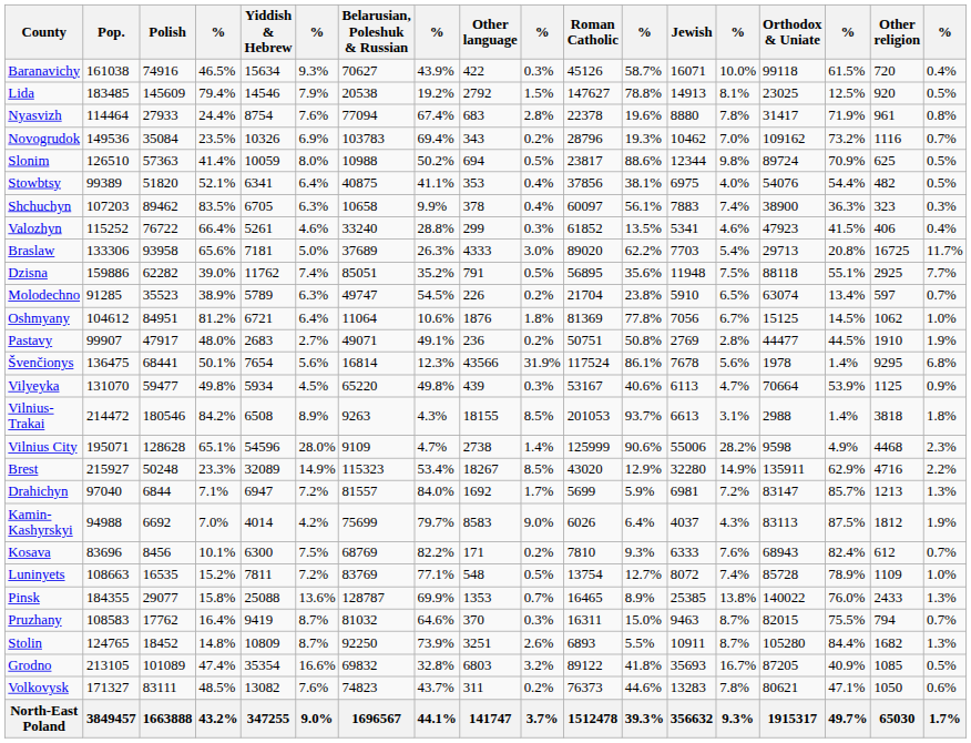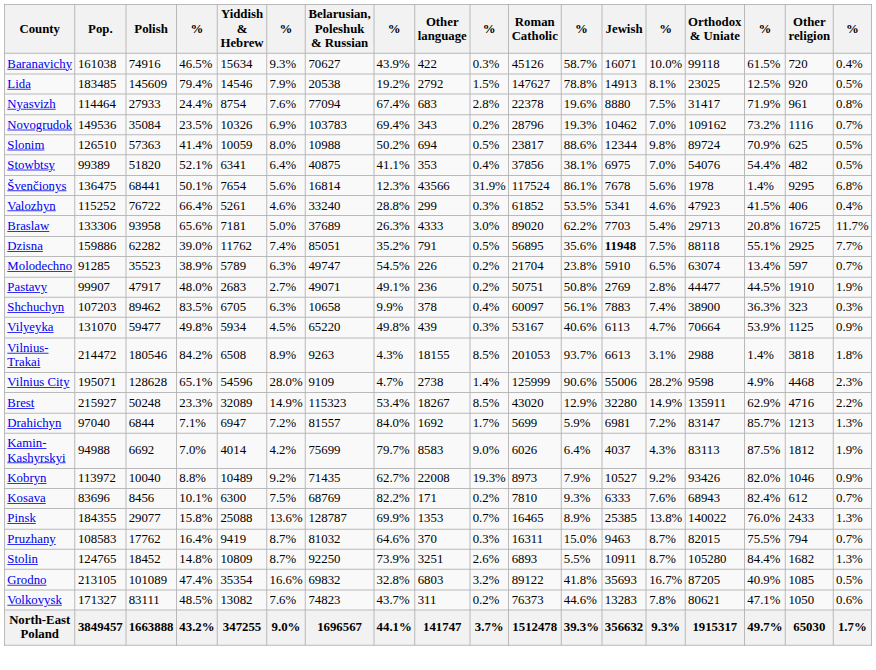 <table class="wikitable sortable mw-collapsible">
 <tr>
 <th>County</th>
 <th>Pop.</th>
 <th>Polish</th>
 <th>%</th>
 <th>Yiddish & Hebrew</th>
 <th>%</th>
 <th>Belarusian, Poleshuk & Russian</th>
 <th>%</th>
 <th>Other language</th>
 <th>%</th>
 <th>Roman Catholic</th>
 <th>%</th>
 <th>Jewish</th>
 <th>%</th>
 <th>Orthodox & Uniate</th>
 <th>%</th>
 <th>Other religion<br></th>
 <th>%</th>
 </tr>
 <tr>
 <td><a href='#'>Baranavichy</a></td>
 <td>161038</td>
 <td>74916</td>
 <td>46.5%</td>
 <td>15634</td>
 <td>9.3%</td>
 <td>70627</td>
 <td>43.9%</td>
 <td>422</td>
 <td>0.3%</td>
 <td>45126</td>
 <td>58.7%</td>
 <td>16071</td>
 <td>10.0%</td>
 <td>99118</td>
 <td>61.5%</td>
 <td>720</td>
 <td>0.4%</td>
 </tr>
 <tr>
 <td><a href='#'>Lida</a></td>
 <td>183485</td>
 <td>145609</td>
 <td>79.4%</td>
 <td>14546</td>
 <td>7.9%</td>
 <td>20538</td>
 <td>19.2%</td>
 <td>2792</td>
 <td>1.5%</td>
 <td>147627</td>
 <td>78.8%</td>
 <td>14913</td>
 <td>8.1%</td>
 <td>23025</td>
 <td>12.5%</td>
 <td>920</td>
 <td>0.5%</td>
 </tr>
 <tr>
 <td><a href='#'>Nyasvizh</a></td>
 <td>114464</td>
 <td>27933</td>
 <td>24.4%</td>
 <td>8754</td>
 <td>7.6%</td>
 <td>77094</td>
 <td>67.4%</td>
 <td>683</td>
 <td>2.8%</td>
 <td>22378</td>
 <td>19.6%</td>
 <td>8880</td>
-<td>7.8%</td>
+<td>7.5%</td>
 <td>31417</td>
 <td>71.9%</td>
 <td>961</td>
 <td>0.8%</td>
 </tr>
 <tr>
 <td><a href='#'>Novogrudok</a></td>
 <td>149536</td>
 <td>35084</td>
 <td>23.5%</td>
 <td>10326</td>
 <td>6.9%</td>
 <td>103783</td>
 <td>69.4%</td>
 <td>343</td>
 <td>0.2%</td>
 <td>28796</td>
 <td>19.3%</td>
 <td>10462</td>
 <td>7.0%</td>
 <td>109162</td>
 <td>73.2%</td>
 <td>1116</td>
 <td>0.7%</td>
 </tr>
 <tr>
 <td><a href='#'>Slonim</a></td>
 <td>126510</td>
 <td>57363</td>
 <td>41.4%</td>
 <td>10059</td>
 <td>8.0%</td>
 <td>10988</td>
 <td>50.2%</td>
 <td>694</td>
 <td>0.5%</td>
 <td>23817</td>
 <td>88.6%</td>
 <td>12344</td>
 <td>9.8%</td>
 <td>89724</td>
 <td>70.9%</td>
 <td>625</td>
 <td>0.5%</td>
 </tr>
 <tr>
 <td><a href='#'>Stowbtsy</a></td>
 <td>99389</td>
 <td>51820</td>
 <td>52.1%</td>
 <td>6341</td>
 <td>6.4%</td>
 <td>40875</td>
 <td>41.1%</td>
 <td>353</td>
 <td>0.4%</td>
 <td>37856</td>
 <td>38.1%</td>
 <td>6975</td>
-<td>4.0%</td>
+<td>7.0%</td>
 <td>54076</td>
 <td>54.4%</td>
 <td>482</td>
 <td>0.5%</td>
 </tr>
 <tr>
-<td><a href='#'>Shchuchyn</a></td>
-<td>107203</td>
-<td>89462</td>
-<td>83.5%</td>
-<td>6705</td>
-<td>6.3%</td>
-<td>10658</td>
-<td>9.9%</td>
-<td>378</td>
-<td>0.4%</td>
-<td>60097</td>
-<td>56.1%</td>
-<td>7883</td>
-<td>7.4%</td>
-<td>38900</td>
-<td>36.3%</td>
-<td>323</td>
-<td>0.3%</td>
+<td><a href='#'>Švenčionys</a></td>
+<td>136475</td>
+<td>68441</td>
+<td>50.1%</td>
+<td>7654</td>
+<td>5.6%</td>
+<td>16814</td>
+<td>12.3%</td>
+<td>43566</td>
+<td>31.9%</td>
+<td>117524</td>
+<td>86.1%</td>
+<td>7678</td>
+<td>5.6%</td>
+<td>1978</td>
+<td>1.4%</td>
+<td>9295</td>
+<td>6.8%</td>
 </tr>
 <tr>
 <td><a href='#'>Valozhyn</a></td>
 <td>115252</td>
 <td>76722</td>
 <td>66.4%</td>
 <td>5261</td>
 <td>4.6%</td>
 <td>33240</td>
 <td>28.8%</td>
 <td>299</td>
 <td>0.3%</td>
 <td>61852</td>
-<td>13.5%</td>
+<td>53.5%</td>
 <td>5341</td>
 <td>4.6%</td>
 <td>47923</td>
 <td>41.5%</td>
 <td>406</td>
 <td>0.4%</td>
 </tr>
 <tr>
 <td><a href='#'>Braslaw</a></td>
 <td>133306</td>
 <td>93958</td>
 <td>65.6%</td>
 <td>7181</td>
 <td>5.0%</td>
 <td>37689</td>
 <td>26.3%</td>
 <td>4333</td>
 <td>3.0%</td>
 <td>89020</td>
 <td>62.2%</td>
 <td>7703</td>
 <td>5.4%</td>
 <td>29713</td>
 <td>20.8%</td>
 <td>16725</td>
 <td>11.7%</td>
 </tr>
 <tr>
 <td><a href='#'>Dzisna</a></td>
 <td>159886</td>
 <td>62282</td>
 <td>39.0%</td>
 <td>11762</td>
 <td>7.4%</td>
 <td>85051</td>
 <td>35.2%</td>
 <td>791</td>
 <td>0.5%</td>
 <td>56895</td>
 <td>35.6%</td>
-<td>11948</td>
+<td><strong>11948</strong></td>
 <td>7.5%</td>
 <td>88118</td>
 <td>55.1%</td>
 <td>2925</td>
 <td>7.7%</td>
 </tr>
 <tr>
 <td><a href='#'>Molodechno</a></td>
 <td>91285</td>
 <td>35523</td>
 <td>38.9%</td>
 <td>5789</td>
 <td>6.3%</td>
 <td>49747</td>
 <td>54.5%</td>
 <td>226</td>
 <td>0.2%</td>
 <td>21704</td>
 <td>23.8%</td>
 <td>5910</td>
 <td>6.5%</td>
 <td>63074</td>
 <td>13.4%</td>
 <td>597</td>
 <td>0.7%</td>
 </tr>
 <tr>
-<td><a href='#'>Oshmyany</a></td>
-<td>104612</td>
-<td>84951</td>
-<td>81.2%</td>
-<td>6721</td>
-<td>6.4%</td>
-<td>11064</td>
-<td>10.6%</td>
-<td>1876</td>
-<td>1.8%</td>
-<td>81369</td>
-<td>77.8%</td>
-<td>7056</td>
-<td>6.7%</td>
-<td>15125</td>
-<td>14.5%</td>
-<td>1062</td>
-<td>1.0%</td>
-</tr>
-<tr>
 <td><a href='#'>Pastavy</a></td>
 <td>99907</td>
 <td>47917</td>
 <td>48.0%</td>
 <td>2683</td>
 <td>2.7%</td>
 <td>49071</td>
 <td>49.1%</td>
 <td>236</td>
 <td>0.2%</td>
 <td>50751</td>
 <td>50.8%</td>
 <td>2769</td>
 <td>2.8%</td>
 <td>44477</td>
 <td>44.5%</td>
 <td>1910</td>
 <td>1.9%</td>
 </tr>
 <tr>
-<td><a href='#'>Švenčionys</a></td>
-<td>136475</td>
-<td>68441</td>
-<td>50.1%</td>
-<td>7654</td>
-<td>5.6%</td>
-<td>16814</td>
-<td>12.3%</td>
-<td>43566</td>
-<td>31.9%</td>
-<td>117524</td>
-<td>86.1%</td>
-<td>7678</td>
-<td>5.6%</td>
-<td>1978</td>
-<td>1.4%</td>
-<td>9295</td>
-<td>6.8%</td>
+<td><a href='#'>Shchuchyn</a></td>
+<td>107203</td>
+<td>89462</td>
+<td>83.5%</td>
+<td>6705</td>
+<td>6.3%</td>
+<td>10658</td>
+<td>9.9%</td>
+<td>378</td>
+<td>0.4%</td>
+<td>60097</td>
+<td>56.1%</td>
+<td>7883</td>
+<td>7.4%</td>
+<td>38900</td>
+<td>36.3%</td>
+<td>323</td>
+<td>0.3%</td>
 </tr>
 <tr>
 <td><a href='#'>Vilyeyka</a></td>
 <td>131070</td>
 <td>59477</td>
 <td>49.8%</td>
 <td>5934</td>
 <td>4.5%</td>
 <td>65220</td>
 <td>49.8%</td>
 <td>439</td>
 <td>0.3%</td>
 <td>53167</td>
 <td>40.6%</td>
 <td>6113</td>
 <td>4.7%</td>
 <td>70664</td>
 <td>53.9%</td>
 <td>1125</td>
 <td>0.9%</td>
 </tr>
 <tr>
 <td><a href='#'>Vilnius-Trakai</a></td>
 <td>214472</td>
 <td>180546</td>
 <td>84.2%</td>
 <td>6508</td>
 <td>8.9%</td>
 <td>9263</td>
 <td>4.3%</td>
 <td>18155</td>
 <td>8.5%</td>
 <td>201053</td>
 <td>93.7%</td>
 <td>6613</td>
 <td>3.1%</td>
 <td>2988</td>
 <td>1.4%</td>
 <td>3818</td>
 <td>1.8%</td>
 </tr>
 <tr>
 <td><a href='#'>Vilnius City</a></td>
 <td>195071</td>
 <td>128628</td>
 <td>65.1%</td>
 <td>54596</td>
 <td>28.0%</td>
 <td>9109</td>
 <td>4.7%</td>
 <td>2738</td>
 <td>1.4%</td>
 <td>125999</td>
 <td>90.6%</td>
 <td>55006</td>
 <td>28.2%</td>
 <td>9598</td>
 <td>4.9%</td>
 <td>4468</td>
 <td>2.3%</td>
 </tr>
 <tr>
 <td><a href='#'>Brest</a></td>
 <td>215927</td>
 <td>50248</td>
 <td>23.3%</td>
 <td>32089</td>
 <td>14.9%</td>
 <td>115323</td>
 <td>53.4%</td>
 <td>18267</td>
 <td>8.5%</td>
 <td>43020</td>
 <td>12.9%</td>
 <td>32280</td>
 <td>14.9%</td>
 <td>135911</td>
 <td>62.9%</td>
 <td>4716</td>
 <td>2.2%</td>
 </tr>
 <tr>
 <td><a href='#'>Drahichyn</a></td>
 <td>97040</td>
 <td>6844</td>
 <td>7.1%</td>
 <td>6947</td>
 <td>7.2%</td>
 <td>81557</td>
 <td>84.0%</td>
 <td>1692</td>
 <td>1.7%</td>
 <td>5699</td>
 <td>5.9%</td>
 <td>6981</td>
 <td>7.2%</td>
 <td>83147</td>
 <td>85.7%</td>
 <td>1213</td>
 <td>1.3%</td>
 </tr>
 <tr>
 <td><a href='#'>Kamin-Kashyrskyi</a></td>
 <td>94988</td>
 <td>6692</td>
 <td>7.0%</td>
 <td>4014</td>
 <td>4.2%</td>
 <td>75699</td>
 <td>79.7%</td>
 <td>8583</td>
 <td>9.0%</td>
 <td>6026</td>
 <td>6.4%</td>
 <td>4037</td>
 <td>4.3%</td>
 <td>83113</td>
 <td>87.5%</td>
 <td>1812</td>
 <td>1.9%</td>
 </tr>
 <tr>
+<td><a href='#'>Kobryn</a></td>
+<td>113972</td>
+<td>10040</td>
+<td>8.8%</td>
+<td>10489</td>
+<td>9.2%</td>
+<td>71435</td>
+<td>62.7%</td>
+<td>22008</td>
+<td>19.3%</td>
+<td>8973</td>
+<td>7.9%</td>
+<td>10527</td>
+<td>9.2%</td>
+<td>93426</td>
+<td>82.0%</td>
+<td>1046</td>
+<td>0.9%</td>
+</tr>
+<tr>
 <td><a href='#'>Kosava</a></td>
 <td>83696</td>
 <td>8456</td>
 <td>10.1%</td>
 <td>6300</td>
 <td>7.5%</td>
 <td>68769</td>
 <td>82.2%</td>
 <td>171</td>
 <td>0.2%</td>
 <td>7810</td>
 <td>9.3%</td>
 <td>6333</td>
 <td>7.6%</td>
 <td>68943</td>
 <td>82.4%</td>
 <td>612</td>
 <td>0.7%</td>
-</tr>
-<tr>
-<td><a href='#'>Luninyets</a></td>
-<td>108663</td>
-<td>16535</td>
-<td>15.2%</td>
-<td>7811</td>
-<td>7.2%</td>
-<td>83769</td>
-<td>77.1%</td>
-<td>548</td>
-<td>0.5%</td>
-<td>13754</td>
-<td>12.7%</td>
-<td>8072</td>
-<td>7.4%</td>
-<td>85728</td>
-<td>78.9%</td>
-<td>1109</td>
-<td>1.0%</td>
 </tr>
 <tr>
 <td><a href='#'>Pinsk</a></td>
 <td>184355</td>
 <td>29077</td>
 <td>15.8%</td>
 <td>25088</td>
 <td>13.6%</td>
 <td>128787</td>
 <td>69.9%</td>
 <td>1353</td>
 <td>0.7%</td>
 <td>16465</td>
 <td>8.9%</td>
 <td>25385</td>
 <td>13.8%</td>
 <td>140022</td>
 <td>76.0%</td>
 <td>2433</td>
 <td>1.3%</td>
 </tr>
 <tr>
 <td><a href='#'>Pruzhany</a></td>
 <td>108583</td>
 <td>17762</td>
 <td>16.4%</td>
 <td>9419</td>
 <td>8.7%</td>
 <td>81032</td>
 <td>64.6%</td>
 <td>370</td>
 <td>0.3%</td>
 <td>16311</td>
 <td>15.0%</td>
 <td>9463</td>
 <td>8.7%</td>
 <td>82015</td>
 <td>75.5%</td>
 <td>794</td>
 <td>0.7%</td>
 </tr>
 <tr>
 <td><a href='#'>Stolin</a></td>
 <td>124765</td>
 <td>18452</td>
 <td>14.8%</td>
 <td>10809</td>
 <td>8.7%</td>
 <td>92250</td>
 <td>73.9%</td>
 <td>3251</td>
 <td>2.6%</td>
 <td>6893</td>
 <td>5.5%</td>
 <td>10911</td>
 <td>8.7%</td>
 <td>105280</td>
 <td>84.4%</td>
 <td>1682</td>
 <td>1.3%</td>
 </tr>
 <tr>
 <td><a href='#'>Grodno</a></td>
 <td>213105</td>
 <td>101089</td>
 <td>47.4%</td>
 <td>35354</td>
 <td>16.6%</td>
 <td>69832</td>
 <td>32.8%</td>
 <td>6803</td>
 <td>3.2%</td>
 <td>89122</td>
 <td>41.8%</td>
 <td>35693</td>
 <td>16.7%</td>
 <td>87205</td>
 <td>40.9%</td>
 <td>1085</td>
 <td>0.5%</td>
 </tr>
 <tr>
 <td><a href='#'>Volkovysk</a></td>
 <td>171327</td>
 <td>83111</td>
 <td>48.5%</td>
 <td>13082</td>
 <td>7.6%</td>
 <td>74823</td>
 <td>43.7%</td>
 <td>311</td>
 <td>0.2%</td>
 <td>76373</td>
 <td>44.6%</td>
 <td>13283</td>
 <td>7.8%</td>
 <td>80621</td>
 <td>47.1%</td>
 <td>1050</td>
 <td>0.6%</td>
 </tr>
 <tr>
 <th>North-East Poland</th>
 <th>3849457</th>
 <th>1663888</th>
 <th>43.2%</th>
 <th>347255</th>
 <th>9.0%</th>
 <th>1696567</th>
 <th>44.1%</th>
 <th>141747</th>
 <th>3.7%</th>
 <th>1512478</th>
 <th>39.3%</th>
 <th>356632</th>
 <th>9.3%</th>
 <th>1915317</th>
 <th>49.7%</th>
 <th>65030</th>
 <th>1.7%</th>
 </tr>
 </table>
